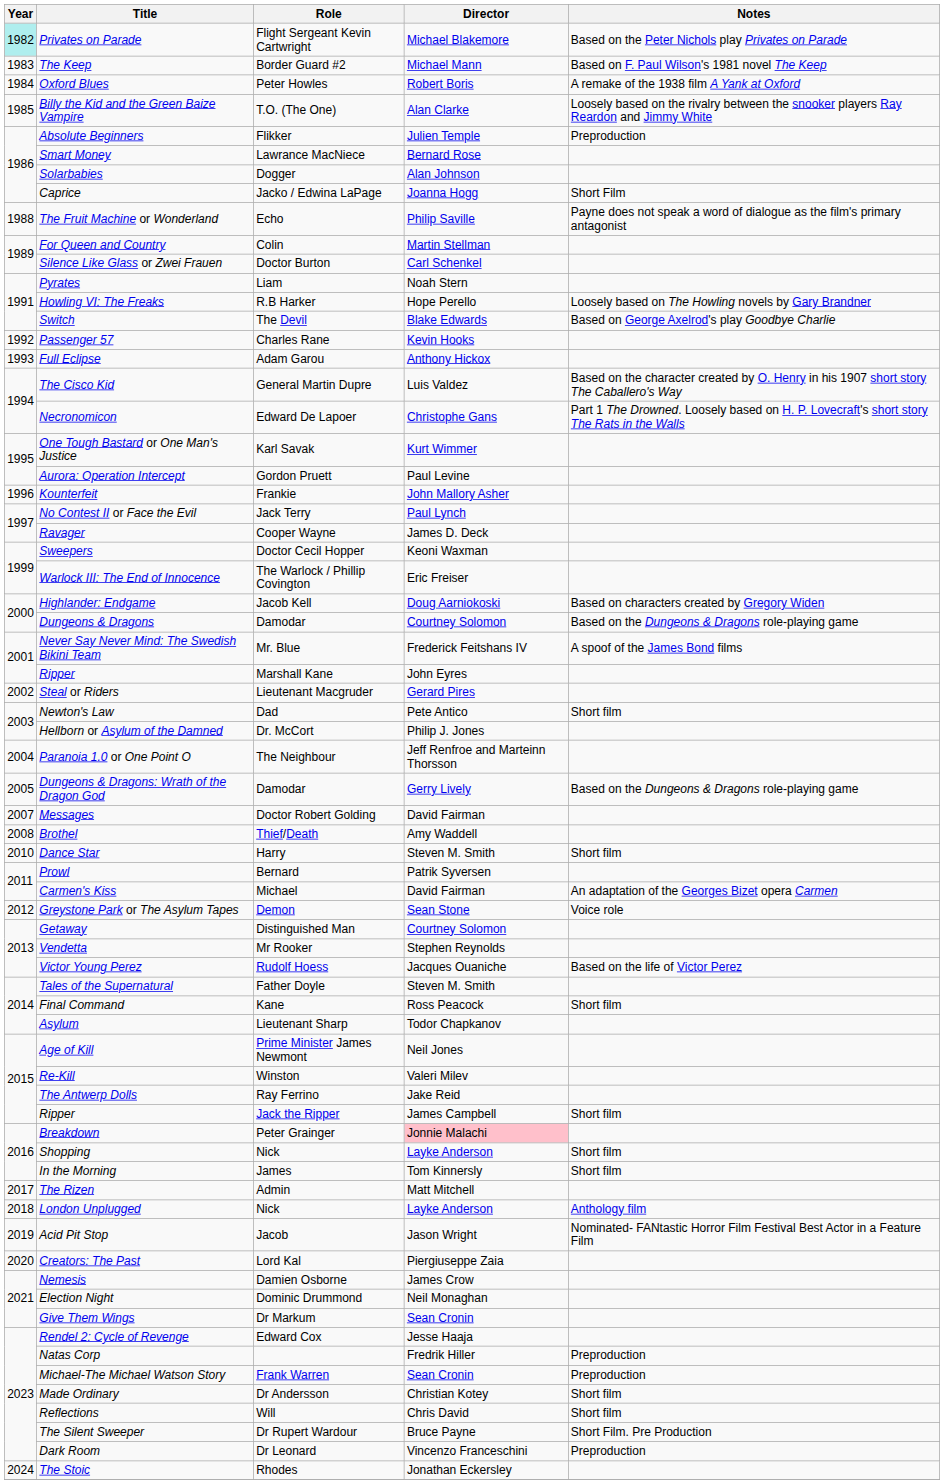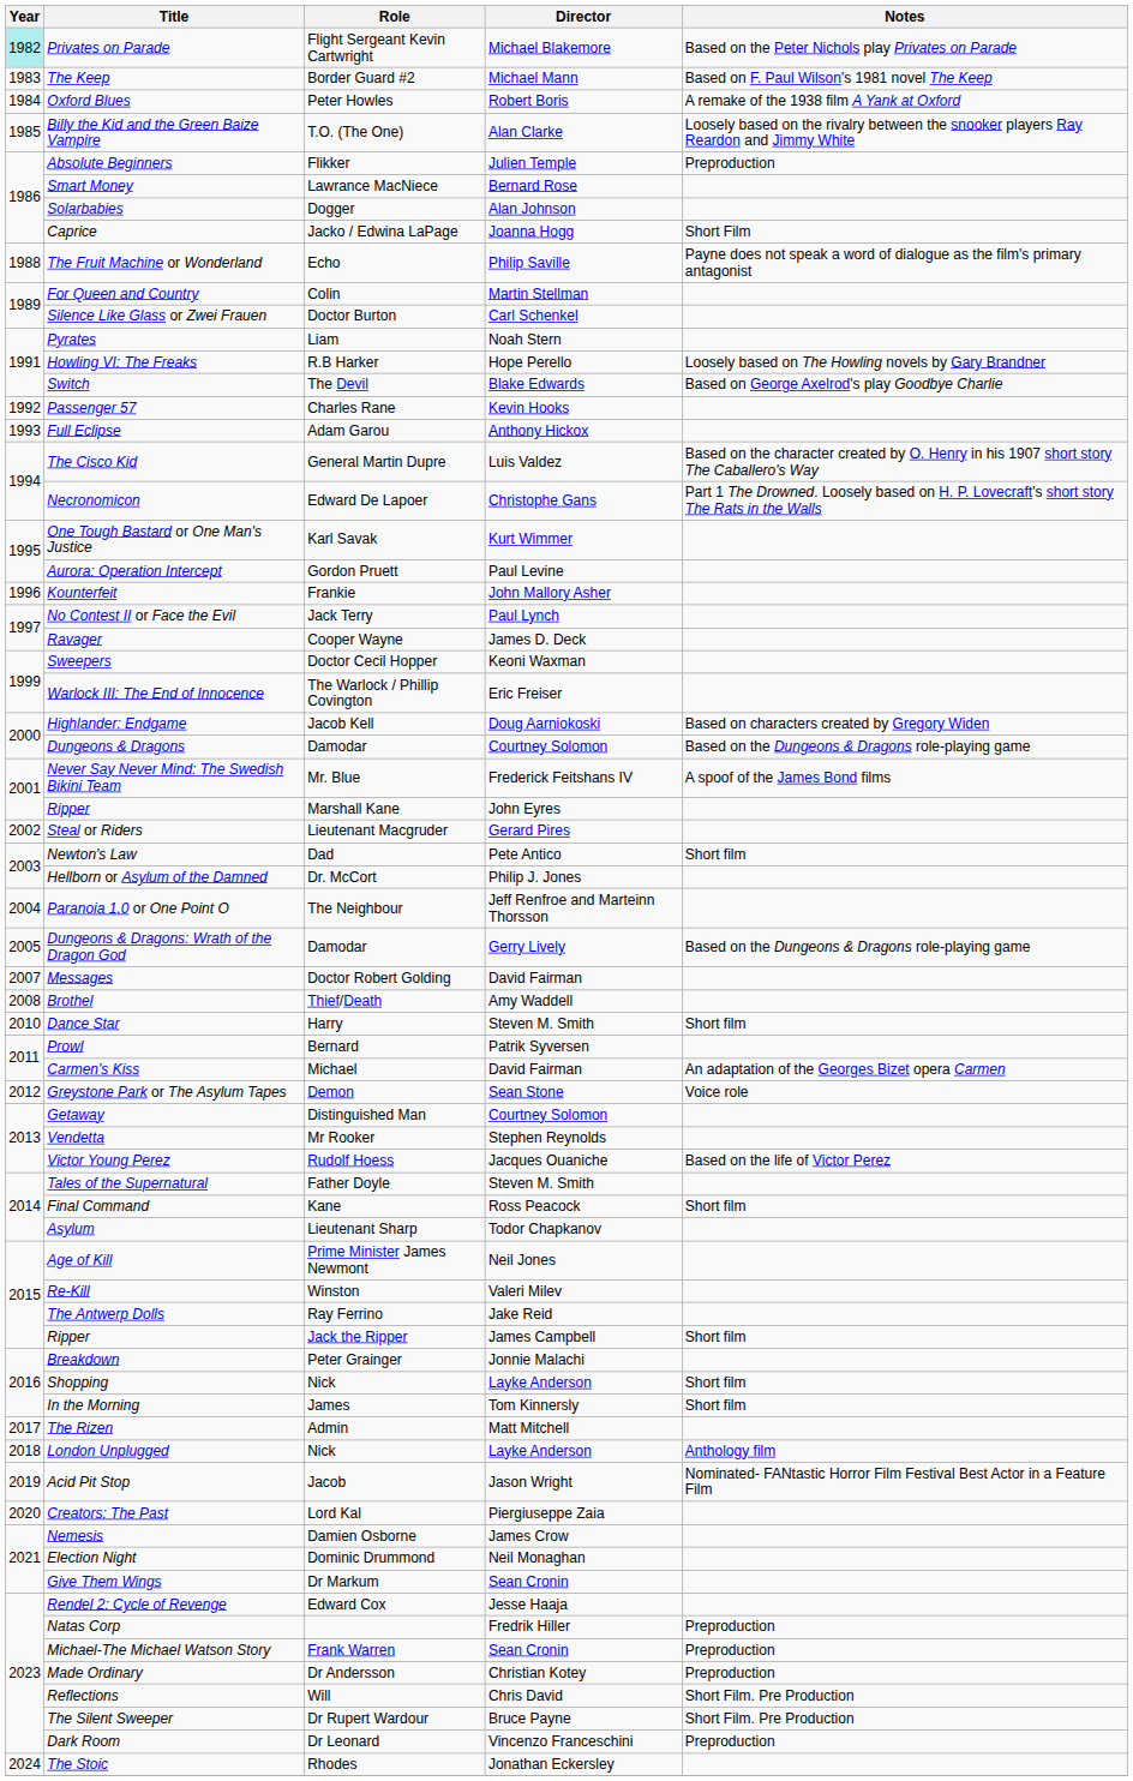 <table class="wikitable sortable">
 <tr>
 <th>Year</th>
 <th>Title</th>
 <th>Role</th>
 <th>Director</th>
 <th class="unsortable">Notes</th>
 </tr>
 <tr>
 <td style="background: paleturquoise;">1982</td>
 <td><em><a href='#'>Privates on Parade</a></em></td>
 <td>Flight Sergeant Kevin Cartwright</td>
 <td><a href='#'>Michael Blakemore</a></td>
 <td>Based on the <a href='#'>Peter Nichols</a> play <em><a href='#'>Privates on Parade</a></em></td>
 </tr>
 <tr>
 <td>1983</td>
 <td><em><a href='#'>The Keep</a></em></td>
 <td>Border Guard #2</td>
 <td><a href='#'>Michael Mann</a></td>
 <td>Based on <a href='#'>F. Paul Wilson</a>'s 1981 novel <em><a href='#'>The Keep</a></em></td>
 </tr>
 <tr>
 <td>1984</td>
 <td><em><a href='#'>Oxford Blues</a></em></td>
 <td>Peter Howles</td>
 <td><a href='#'>Robert Boris</a></td>
 <td>A remake of the 1938 film <em><a href='#'>A Yank at Oxford</a></em></td>
 </tr>
 <tr>
 <td>1985</td>
 <td><em><a href='#'>Billy the Kid and the Green Baize Vampire</a></em></td>
 <td>T.O. (The One)</td>
 <td><a href='#'>Alan Clarke</a></td>
 <td>Loosely based on the rivalry between the <a href='#'>snooker</a> players <a href='#'>Ray Reardon</a> and <a href='#'>Jimmy White</a></td>
 </tr>
 <tr>
 <td rowspan="4">1986</td>
 <td><em><a href='#'>Absolute Beginners</a></em></td>
 <td>Flikker</td>
 <td><a href='#'>Julien Temple</a></td>
 <td>Preproduction</td>
 </tr>
 <tr>
 <td><em><a href='#'>Smart Money</a></em></td>
 <td>Lawrance MacNiece</td>
 <td><a href='#'>Bernard Rose</a></td>
 <td></td>
 </tr>
 <tr>
 <td><em><a href='#'>Solarbabies</a></em></td>
 <td>Dogger</td>
 <td><a href='#'>Alan Johnson</a></td>
 <td></td>
 </tr>
 <tr>
 <td><em>Caprice</em></td>
 <td>Jacko / Edwina LaPage</td>
 <td><a href='#'>Joanna Hogg</a></td>
 <td>Short Film</td>
 </tr>
 <tr>
 <td>1988</td>
 <td><em><a href='#'>The Fruit Machine</a></em> or <em>Wonderland</em></td>
 <td>Echo</td>
 <td><a href='#'>Philip Saville</a></td>
 <td>Payne does not speak a word of dialogue as the film's primary antagonist</td>
 </tr>
 <tr>
 <td rowspan="2">1989</td>
 <td><em><a href='#'>For Queen and Country</a></em></td>
 <td>Colin</td>
 <td><a href='#'>Martin Stellman</a></td>
 <td></td>
 </tr>
 <tr>
 <td><em><a href='#'>Silence Like Glass</a></em> or <em>Zwei Frauen</em></td>
 <td>Doctor Burton</td>
 <td><a href='#'>Carl Schenkel</a></td>
 <td></td>
 </tr>
 <tr>
 <td rowspan="3">1991</td>
 <td><em><a href='#'>Pyrates</a></em></td>
 <td>Liam</td>
 <td>Noah Stern</td>
 <td></td>
 </tr>
 <tr>
 <td><em><a href='#'>Howling VI: The Freaks</a></em></td>
 <td>R.B Harker</td>
 <td>Hope Perello</td>
 <td>Loosely based on <em>The Howling</em> novels by <a href='#'>Gary Brandner</a></td>
 </tr>
 <tr>
 <td><em><a href='#'>Switch</a></em></td>
 <td>The <a href='#'>Devil</a></td>
 <td><a href='#'>Blake Edwards</a></td>
 <td>Based on <a href='#'>George Axelrod</a>'s play <em>Goodbye Charlie</em></td>
 </tr>
 <tr>
 <td>1992</td>
 <td><em><a href='#'>Passenger 57</a></em></td>
 <td>Charles Rane</td>
 <td><a href='#'>Kevin Hooks</a></td>
 <td></td>
 </tr>
 <tr>
 <td>1993</td>
 <td><em><a href='#'>Full Eclipse</a></em></td>
 <td>Adam Garou</td>
 <td><a href='#'>Anthony Hickox</a></td>
 <td></td>
 </tr>
 <tr>
 <td rowspan="2">1994</td>
 <td><em><a href='#'>The Cisco Kid</a></em></td>
 <td>General Martin Dupre</td>
 <td>Luis Valdez</td>
 <td>Based on the character created by <a href='#'>O. Henry</a> in his 1907 <a href='#'>short story</a> <em>The Caballero's Way</em></td>
 </tr>
 <tr>
 <td><em><a href='#'>Necronomicon</a></em></td>
 <td>Edward De Lapoer</td>
 <td><a href='#'>Christophe Gans</a></td>
 <td>Part 1 <em>The Drowned</em>. Loosely based on <a href='#'>H. P. Lovecraft</a>'s <a href='#'>short story</a> <em><a href='#'>The Rats in the Walls</a></em></td>
 </tr>
 <tr>
 <td rowspan="2">1995</td>
 <td><em><a href='#'>One Tough Bastard</a></em> or <em>One Man's Justice</em></td>
 <td>Karl Savak</td>
 <td><a href='#'>Kurt Wimmer</a></td>
 <td></td>
 </tr>
 <tr>
 <td><em><a href='#'>Aurora: Operation Intercept</a></em></td>
 <td>Gordon Pruett</td>
 <td>Paul Levine</td>
 <td></td>
 </tr>
 <tr>
 <td>1996</td>
 <td><em><a href='#'>Kounterfeit</a></em></td>
 <td>Frankie</td>
 <td><a href='#'>John Mallory Asher</a></td>
 <td></td>
 </tr>
 <tr>
 <td rowspan="2">1997</td>
 <td><em><a href='#'>No Contest II</a></em> or <em>Face the Evil</em></td>
 <td>Jack Terry</td>
 <td><a href='#'>Paul Lynch</a></td>
 <td></td>
 </tr>
 <tr>
 <td><em><a href='#'>Ravager</a></em></td>
 <td>Cooper Wayne</td>
 <td>James D. Deck</td>
 <td></td>
 </tr>
 <tr>
 <td rowspan="2">1999</td>
 <td><em><a href='#'>Sweepers</a></em></td>
 <td>Doctor Cecil Hopper</td>
 <td>Keoni Waxman</td>
 <td></td>
 </tr>
 <tr>
 <td><em><a href='#'>Warlock III: The End of Innocence</a></em></td>
 <td>The Warlock / Phillip Covington</td>
 <td>Eric Freiser</td>
 <td></td>
 </tr>
 <tr>
 <td rowspan="2">2000</td>
 <td><em><a href='#'>Highlander: Endgame</a></em></td>
 <td>Jacob Kell</td>
 <td><a href='#'>Doug Aarniokoski</a></td>
 <td>Based on characters created by <a href='#'>Gregory Widen</a></td>
 </tr>
 <tr>
 <td><em><a href='#'>Dungeons & Dragons</a></em></td>
 <td>Damodar</td>
 <td><a href='#'>Courtney Solomon</a></td>
 <td>Based on the <em><a href='#'>Dungeons & Dragons</a></em> role-playing game</td>
 </tr>
 <tr>
 <td rowspan="2">2001</td>
 <td><em><a href='#'>Never Say Never Mind: The Swedish Bikini Team</a></em></td>
 <td>Mr. Blue</td>
 <td>Frederick Feitshans IV</td>
 <td>A spoof of the <a href='#'>James Bond</a> films</td>
 </tr>
 <tr>
 <td><em><a href='#'>Ripper</a></em></td>
 <td>Marshall Kane</td>
 <td>John Eyres</td>
 <td></td>
 </tr>
 <tr>
 <td>2002</td>
 <td><em><a href='#'>Steal</a></em> or <em>Riders</em></td>
 <td>Lieutenant Macgruder</td>
 <td><a href='#'>Gerard Pires</a></td>
 <td></td>
 </tr>
 <tr>
 <td rowspan="2">2003</td>
 <td><em>Newton's Law</em></td>
 <td>Dad</td>
 <td>Pete Antico</td>
 <td>Short film</td>
 </tr>
 <tr>
 <td><em>Hellborn</em> or <em><a href='#'>Asylum of the Damned</a></em></td>
 <td>Dr. McCort</td>
 <td>Philip J. Jones</td>
 <td></td>
 </tr>
 <tr>
 <td>2004</td>
 <td><em><a href='#'>Paranoia 1.0</a></em> or <em>One Point O</em></td>
 <td>The Neighbour</td>
 <td>Jeff Renfroe and Marteinn Thorsson</td>
 <td></td>
 </tr>
 <tr>
 <td>2005</td>
 <td><em><a href='#'>Dungeons & Dragons: Wrath of the Dragon God</a></em></td>
 <td>Damodar</td>
 <td><a href='#'>Gerry Lively</a></td>
 <td>Based on the <em>Dungeons & Dragons</em> role-playing game</td>
 </tr>
 <tr>
 <td>2007</td>
 <td><em><a href='#'>Messages</a></em></td>
 <td>Doctor Robert Golding</td>
 <td>David Fairman</td>
 <td></td>
 </tr>
 <tr>
 <td>2008</td>
 <td><em><a href='#'>Brothel</a></em></td>
 <td><a href='#'>Thief</a>/<a href='#'>Death</a></td>
 <td>Amy Waddell</td>
 <td></td>
 </tr>
 <tr>
 <td>2010</td>
 <td><em><a href='#'>Dance Star</a></em></td>
 <td>Harry</td>
 <td>Steven M. Smith</td>
 <td>Short film</td>
 </tr>
 <tr>
 <td rowspan="2">2011</td>
 <td><em><a href='#'>Prowl</a></em></td>
 <td>Bernard</td>
 <td>Patrik Syversen</td>
 <td></td>
 </tr>
 <tr>
 <td><em><a href='#'>Carmen's Kiss</a></em></td>
 <td>Michael</td>
 <td>David Fairman</td>
 <td>An adaptation of the <a href='#'>Georges Bizet</a> opera <em><a href='#'>Carmen</a></em></td>
 </tr>
 <tr>
 <td>2012</td>
 <td><em><a href='#'>Greystone Park</a></em> or <em>The Asylum Tapes</em></td>
 <td><a href='#'>Demon</a></td>
 <td><a href='#'>Sean Stone</a></td>
 <td>Voice role</td>
 </tr>
 <tr>
 <td rowspan="3">2013</td>
 <td><em><a href='#'>Getaway</a></em></td>
 <td>Distinguished Man</td>
 <td><a href='#'>Courtney Solomon</a></td>
 <td></td>
 </tr>
 <tr>
 <td><em><a href='#'>Vendetta</a></em></td>
 <td>Mr Rooker</td>
 <td>Stephen Reynolds</td>
 <td></td>
 </tr>
 <tr>
 <td><em><a href='#'>Victor Young Perez</a></em></td>
 <td><a href='#'>Rudolf Hoess</a></td>
 <td>Jacques Ouaniche</td>
 <td>Based on the life of <a href='#'>Victor Perez</a></td>
 </tr>
 <tr>
 <td rowspan="3">2014</td>
 <td><em><a href='#'>Tales of the Supernatural</a></em></td>
 <td>Father Doyle</td>
 <td>Steven M. Smith</td>
 <td></td>
 </tr>
 <tr>
 <td><em>Final Command</em></td>
 <td>Kane</td>
 <td>Ross Peacock</td>
 <td>Short film</td>
 </tr>
 <tr>
 <td><em><a href='#'>Asylum</a></em></td>
 <td>Lieutenant Sharp</td>
 <td>Todor Chapkanov</td>
 <td></td>
 </tr>
 <tr>
 <td rowspan="4">2015</td>
 <td><em><a href='#'>Age of Kill</a></em></td>
 <td><a href='#'>Prime Minister</a> James Newmont</td>
 <td>Neil Jones</td>
 <td></td>
 </tr>
 <tr>
 <td><em><a href='#'>Re-Kill</a></em></td>
 <td>Winston</td>
 <td>Valeri Milev</td>
 <td></td>
 </tr>
 <tr>
 <td><em><a href='#'>The Antwerp Dolls</a></em></td>
 <td>Ray Ferrino</td>
 <td>Jake Reid</td>
 <td></td>
 </tr>
 <tr>
 <td><em>Ripper</em></td>
 <td><a href='#'>Jack the Ripper</a></td>
 <td>James Campbell</td>
 <td>Short film</td>
 </tr>
 <tr>
 <td rowspan="3">2016</td>
 <td><em><a href='#'>Breakdown</a></em></td>
 <td>Peter Grainger</td>
-<td style="background: pink;">Jonnie Malachi</td>
+<td>Jonnie Malachi</td>
 <td></td>
 </tr>
 <tr>
 <td><em>Shopping</em></td>
 <td>Nick</td>
 <td><a href='#'>Layke Anderson</a></td>
 <td>Short film</td>
 </tr>
 <tr>
 <td><em>In the Morning</em></td>
 <td>James</td>
 <td>Tom Kinnersly</td>
 <td>Short film</td>
 </tr>
 <tr>
 <td>2017</td>
 <td><em><a href='#'>The Rizen</a></em></td>
 <td>Admin</td>
 <td>Matt Mitchell</td>
 <td></td>
 </tr>
 <tr>
 <td>2018</td>
 <td><em><a href='#'>London Unplugged</a></em></td>
 <td>Nick</td>
 <td><a href='#'>Layke Anderson</a></td>
 <td><a href='#'>Anthology film</a></td>
 </tr>
 <tr>
 <td>2019</td>
 <td><em>Acid Pit Stop</em></td>
 <td>Jacob</td>
 <td>Jason Wright</td>
 <td>Nominated- FANtastic Horror Film Festival Best Actor in a Feature Film</td>
 </tr>
 <tr>
 <td>2020</td>
 <td><em><a href='#'>Creators: The Past</a></em></td>
 <td>Lord Kal</td>
 <td>Piergiuseppe Zaia</td>
 <td></td>
 </tr>
 <tr>
 <td rowspan="3">2021</td>
 <td><em><a href='#'>Nemesis</a></em></td>
 <td>Damien Osborne</td>
 <td>James Crow</td>
 <td></td>
 </tr>
 <tr>
 <td><em>Election Night</em></td>
 <td>Dominic Drummond</td>
 <td>Neil Monaghan</td>
 <td></td>
 </tr>
 <tr>
 <td><em><a href='#'>Give Them Wings</a></em></td>
 <td>Dr Markum</td>
 <td><a href='#'>Sean Cronin</a></td>
 <td></td>
 </tr>
 <tr>
 <td rowspan="7">2023</td>
 <td><em><a href='#'>Rendel 2: Cycle of Revenge</a></em></td>
 <td>Edward Cox</td>
 <td>Jesse Haaja</td>
 <td></td>
 </tr>
 <tr>
 <td><em>Natas Corp</em></td>
 <td></td>
 <td>Fredrik Hiller</td>
 <td>Preproduction</td>
 </tr>
 <tr>
 <td><em>Michael-The Michael Watson Story</em></td>
 <td><a href='#'>Frank Warren</a></td>
 <td><a href='#'>Sean Cronin</a></td>
 <td>Preproduction</td>
 </tr>
 <tr>
 <td><em>Made Ordinary</em></td>
 <td>Dr Andersson</td>
 <td>Christian Kotey</td>
-<td>Short film</td>
+<td>Preproduction</td>
 </tr>
 <tr>
 <td><em>Reflections</em></td>
 <td>Will</td>
 <td>Chris David</td>
-<td>Short film</td>
+<td>Short Film. Pre Production</td>
 </tr>
 <tr>
 <td><em>The Silent Sweeper</em></td>
 <td>Dr Rupert Wardour</td>
 <td>Bruce Payne</td>
 <td>Short Film. Pre Production</td>
 </tr>
 <tr>
 <td><em>Dark Room</em></td>
 <td>Dr Leonard</td>
 <td>Vincenzo Franceschini</td>
 <td>Preproduction</td>
 </tr>
 <tr>
 <td>2024</td>
 <td><em><a href='#'>The Stoic</a></em></td>
 <td>Rhodes</td>
 <td>Jonathan Eckersley</td>
 <td></td>
 </tr>
 <tr>
 </tr>
 </table>
